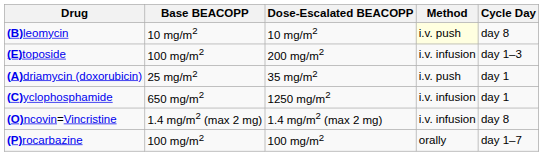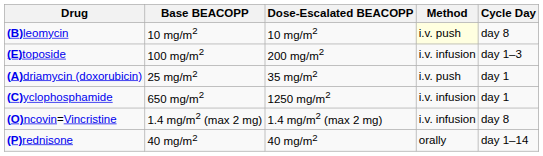 <table class="wikitable">
 <tr>
 <th>Drug</th>
 <th>Base BEACOPP</th>
 <th>Dose-Escalated BEACOPP</th>
 <th>Method</th>
 <th>Cycle Day</th>
 </tr>
 <tr>
 <td><a href='#'><strong>(B)</strong>leomycin</a></td>
 <td>10 mg/m<sup>2</sup></td>
 <td>10 mg/m<sup>2</sup></td>
 <td style="background: lightyellow;">i.v. push</td>
 <td>day 8</td>
 </tr>
 <tr>
 <td><a href='#'><strong>(E)</strong>toposide</a></td>
 <td>100 mg/m<sup>2</sup></td>
 <td>200 mg/m<sup>2</sup></td>
 <td>i.v. infusion</td>
 <td>day 1–3</td>
 </tr>
 <tr>
 <td><a href='#'><strong>(A)</strong>driamycin (doxorubicin)</a></td>
 <td>25 mg/m<sup>2</sup></td>
 <td>35 mg/m<sup>2</sup></td>
 <td>i.v. push</td>
 <td>day 1</td>
 </tr>
 <tr>
 <td><a href='#'><strong>(C)</strong>yclophosphamide</a></td>
 <td>650 mg/m<sup>2</sup></td>
 <td>1250 mg/m<sup>2</sup></td>
 <td>i.v. infusion</td>
 <td>day 1</td>
 </tr>
 <tr>
 <td><a href='#'><strong>(O)</strong>ncovin</a>=<a href='#'>Vincristine</a></td>
 <td>1.4 mg/m<sup>2</sup> (max 2 mg)</td>
 <td>1.4 mg/m<sup>2</sup> (max 2 mg)</td>
 <td>i.v. infusion</td>
 <td>day 8</td>
 </tr>
 <tr>
-<td><a href='#'><strong>(P)</strong>rocarbazine</a></td>
-<td>100 mg/m<sup>2</sup></td>
-<td>100 mg/m<sup>2</sup></td>
+<td><a href='#'><strong>(P)</strong>rednisone</a></td>
+<td>40 mg/m<sup>2</sup></td>
+<td>40 mg/m<sup>2</sup></td>
 <td>orally</td>
-<td>day 1–7</td>
+<td>day 1–14</td>
 </tr>
 </table>
